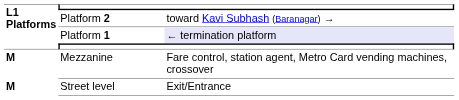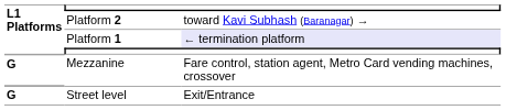 <table border=0 cellspacing=0 cellpadding=3>
 <tr>
 <td style="border-bottom:solid 1px gray;vertical-align:top;border-top:solid 1px gray;" rowspan=4;><strong>L1<br>Platforms</strong></td>
 <td style="border-top:solid 1px gray;border-right:solid 2px black;border-left:solid 2px black;border-bottom:solid 2px black;text-align:center;" colspan=2></td>
 </tr>
 <tr>
 <td style="border-bottom:solid 1px gray;" width=150>Platform <span><strong>2</strong></span></td>
 <td style="border-bottom:solid 1px gray;" width=390>  toward <a href='#'>Kavi Subhash</a> <small>(<a href='#'>Baranagar</a>)</small> →</td>
 </tr>
 <tr>
 <td>Platform <span><strong>1</strong></span></td>
 <td style="background: lavender;">←  termination platform</td>
 </tr>
 <tr>
 <td style="border-top:solid 2px black;border-right:solid 2px black;border-left:solid 2px black;border-bottom:solid 1px gray;text-align:center;" colspan=2></td>
 </tr>
 <tr>
-<td style="vertical-align:top"><strong>M</strong></td>
+<td style="border-bottom:solid 1px gray;border-top:solid 1px gray; vertical-align:top" width=50><strong>G</strong></td>
 <td style="vertical-align:top">Mezzanine</td>
 <td style="vertical-align:top">Fare control, station agent, Metro Card vending machines, crossover</td>
 </tr>
 <tr>
-<td style="vertical-align:top"><strong>M</strong></td>
+<td style="border-bottom:solid 1px gray;border-top:solid 1px gray; vertical-align:top" width=50><strong>G</strong></td>
 <td style="border-top:solid 1px gray;border-bottom:solid 1px gray; vertical-align:top" width=100>Street level</td>
 <td style="border-top:solid 1px gray;border-bottom:solid 1px gray; vertical-align:top" width=420>Exit/Entrance</td>
 </tr>
 </table>
